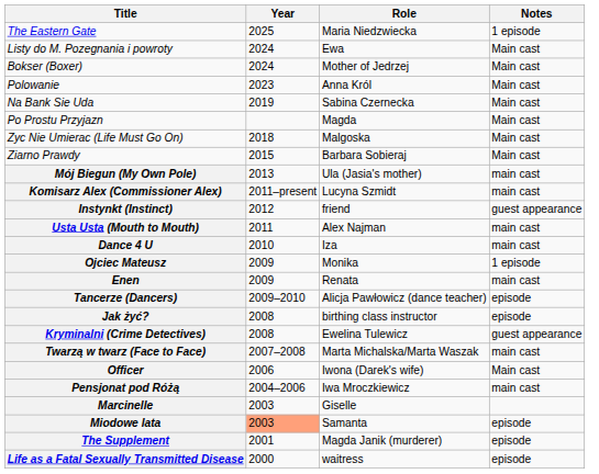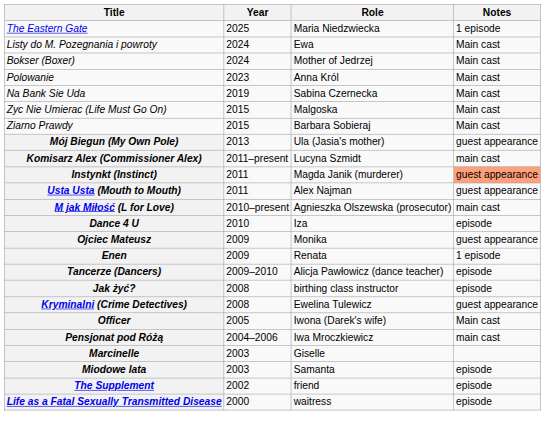 <table class="wikitable plainrowheaders sortable">
 <tr>
 <th scope="col">Title</th>
 <th scope="col">Year</th>
 <th scope="col">Role</th>
 <th scope="col" class="unsortable">Notes</th>
 </tr>
 <tr>
 <td><em><a href='#'>The Eastern Gate</a></em></td>
 <td>2025</td>
 <td>Maria Niedzwiecka</td>
 <td>1 episode</td>
 </tr>
 <tr>
 <td><em>Listy do M. Pozegnania i powroty</em></td>
 <td>2024</td>
 <td>Ewa</td>
 <td>Main cast</td>
 </tr>
 <tr>
 <td><em>Bokser (Boxer)</em></td>
 <td>2024</td>
 <td>Mother of Jedrzej</td>
 <td>Main cast</td>
 </tr>
 <tr>
 <td><em>Polowanie</em></td>
 <td>2023</td>
 <td>Anna Król</td>
 <td>Main cast</td>
 </tr>
 <tr>
 <td><em>Na Bank Sie Uda</em></td>
 <td>2019</td>
 <td>Sabina Czernecka</td>
 <td>Main cast</td>
 </tr>
 <tr>
-<td><em>Po Prostu Przyjazn</em></td>
-<td></td>
-<td>Magda</td>
-<td>Main cast</td>
-</tr>
-<tr>
 <td><em>Zyc Nie Umierac (Life Must Go On)</em></td>
-<td>2018</td>
+<td>2015</td>
 <td>Malgoska</td>
 <td>Main cast</td>
 </tr>
 <tr>
 <td><em>Ziarno Prawdy</em></td>
 <td>2015</td>
 <td>Barbara Sobieraj</td>
 <td>Main cast</td>
 </tr>
 <tr>
 <th scope="row"><em>Mój Biegun</em> <em>(My Own Pole)</em></th>
 <td>2013</td>
 <td>Ula (Jasia's mother)</td>
-<td>main cast</td>
+<td>guest appearance</td>
 </tr>
 <tr>
 <th scope="row"><em>Komisarz Alex</em> <em>(Commissioner Alex)</em></th>
 <td>2011–present</td>
 <td>Lucyna Szmidt</td>
 <td>main cast</td>
 </tr>
 <tr>
 <th scope="row"><em>Instynkt</em> <em>(Instinct)</em></th>
-<td>2012</td>
-<td>friend</td>
-<td>guest appearance</td>
+<td>2011</td>
+<td>Magda Janik (murderer)</td>
+<td style="background: lightsalmon;">guest appearance</td>
 </tr>
 <tr>
 <th scope="row"><em><a href='#'>Usta Usta</a></em> <em>(Mouth to Mouth)</em></th>
 <td>2011</td>
 <td>Alex Najman</td>
+<td>guest appearance</td>
+</tr>
+<tr>
+<th scope="row"><em><a href='#'>M jak Miłość</a></em> <em>(L for Love)</em></th>
+<td>2010–present</td>
+<td>Agnieszka Olszewska (prosecutor)</td>
 <td>main cast</td>
 </tr>
 <tr>
 <th scope="row"><em>Dance 4 U</em></th>
 <td>2010</td>
 <td>Iza</td>
-<td>main cast</td>
+<td>episode</td>
 </tr>
 <tr>
 <th scope="row"><em>Ojciec Mateusz</em></th>
 <td>2009</td>
 <td>Monika</td>
-<td>1 episode</td>
+<td>guest appearance</td>
 </tr>
 <tr>
 <th scope="row"><em>Enen</em></th>
 <td>2009</td>
 <td>Renata</td>
-<td>main cast</td>
+<td>1 episode</td>
 </tr>
 <tr>
 <th scope="row"><em>Tancerze</em> <em>(Dancers)</em></th>
 <td>2009–2010</td>
 <td>Alicja Pawłowicz (dance teacher)</td>
 <td>episode</td>
 </tr>
 <tr>
 <th scope="row"><em>Jak żyć?</em></th>
 <td>2008</td>
 <td>birthing class instructor</td>
 <td>episode</td>
 </tr>
 <tr>
 <th scope="row"><em><a href='#'>Kryminalni</a></em> <em>(Crime Detectives)</em></th>
 <td>2008</td>
 <td>Ewelina Tulewicz</td>
 <td>guest appearance</td>
 </tr>
 <tr>
-<th scope="row"><em>Twarzą w twarz</em> <em>(Face to Face)</em></th>
-<td>2007–2008</td>
-<td>Marta Michalska/Marta Waszak</td>
-<td>main cast</td>
-</tr>
-<tr>
 <th scope="row"><em>Officer</em></th>
-<td>2006</td>
+<td>2005</td>
 <td>Iwona (Darek's wife)</td>
 <td>Main cast</td>
 </tr>
 <tr>
 <th scope="row"><em>Pensjonat pod Różą</em></th>
 <td>2004–2006</td>
 <td>Iwa Mroczkiewicz</td>
 <td>main cast</td>
 </tr>
 <tr>
 <th scope="row"><em>Marcinelle</em></th>
 <td>2003</td>
 <td>Giselle</td>
 <td></td>
 </tr>
 <tr>
 <th scope="row"><em>Miodowe lata</em></th>
-<td style="background: lightsalmon;">2003</td>
+<td>2003</td>
 <td>Samanta</td>
 <td>episode</td>
 </tr>
 <tr>
 <th scope="row"><em><a href='#'>The Supplement</a></em></th>
-<td>2001</td>
-<td>Magda Janik (murderer)</td>
+<td>2002</td>
+<td>friend</td>
 <td>episode</td>
 </tr>
 <tr>
 <th scope="row"><em><a href='#'>Life as a Fatal Sexually Transmitted Disease</a></em></th>
 <td>2000</td>
 <td>waitress</td>
 <td>episode</td>
 </tr>
 </table>
